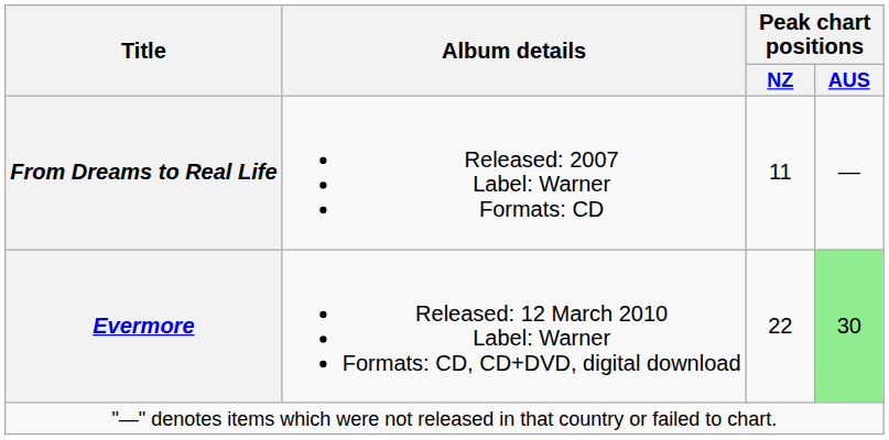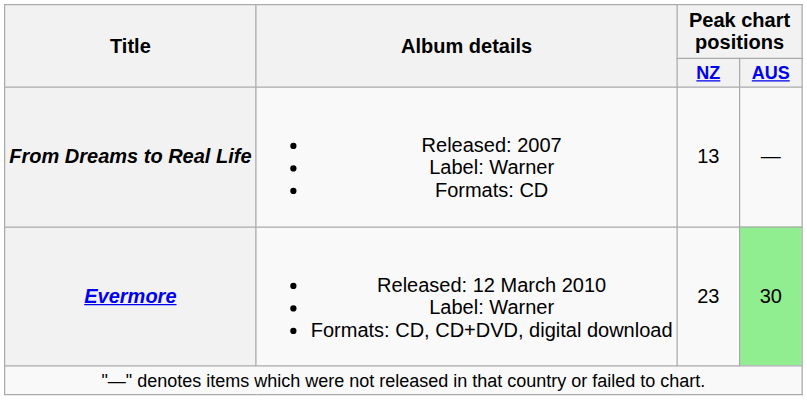 <table class="wikitable plainrowheaders" style="text-align:center;">
 <tr>
 <th scope="col" rowspan="2">Title</th>
 <th scope="col" rowspan="2">Album details</th>
 <th scope="col" colspan="2">Peak chart positions</th>
 </tr>
 <tr>
 <th scope="col" style="width:3em;font-size:90%;"><a href='#'>NZ</a><br></th>
 <th scope="col" style="width:3em;font-size:90%;"><a href='#'>AUS</a><br></th>
 </tr>
 <tr>
 <th scope="row"><em>From Dreams to Real Life</em></th>
 <td><br><ul><li>Released: 2007 </li><li>Label: Warner</li><li>Formats: CD</li></ul></td>
-<td>11</td>
+<td>13</td>
 <td>—</td>
 </tr>
 <tr>
 <th scope="row"><em><a href='#'>Evermore</a></em></th>
 <td><br><ul><li>Released: 12 March 2010 </li><li>Label: Warner</li><li>Formats: CD, CD+DVD, digital download</li></ul></td>
-<td>22</td>
+<td>23</td>
 <td style="background: lightgreen;">30</td>
 </tr>
 <tr>
 <td colspan="4" style="font-size:90%;">"—" denotes items which were not released in that country or failed to chart.</td>
 </tr>
 </table>
